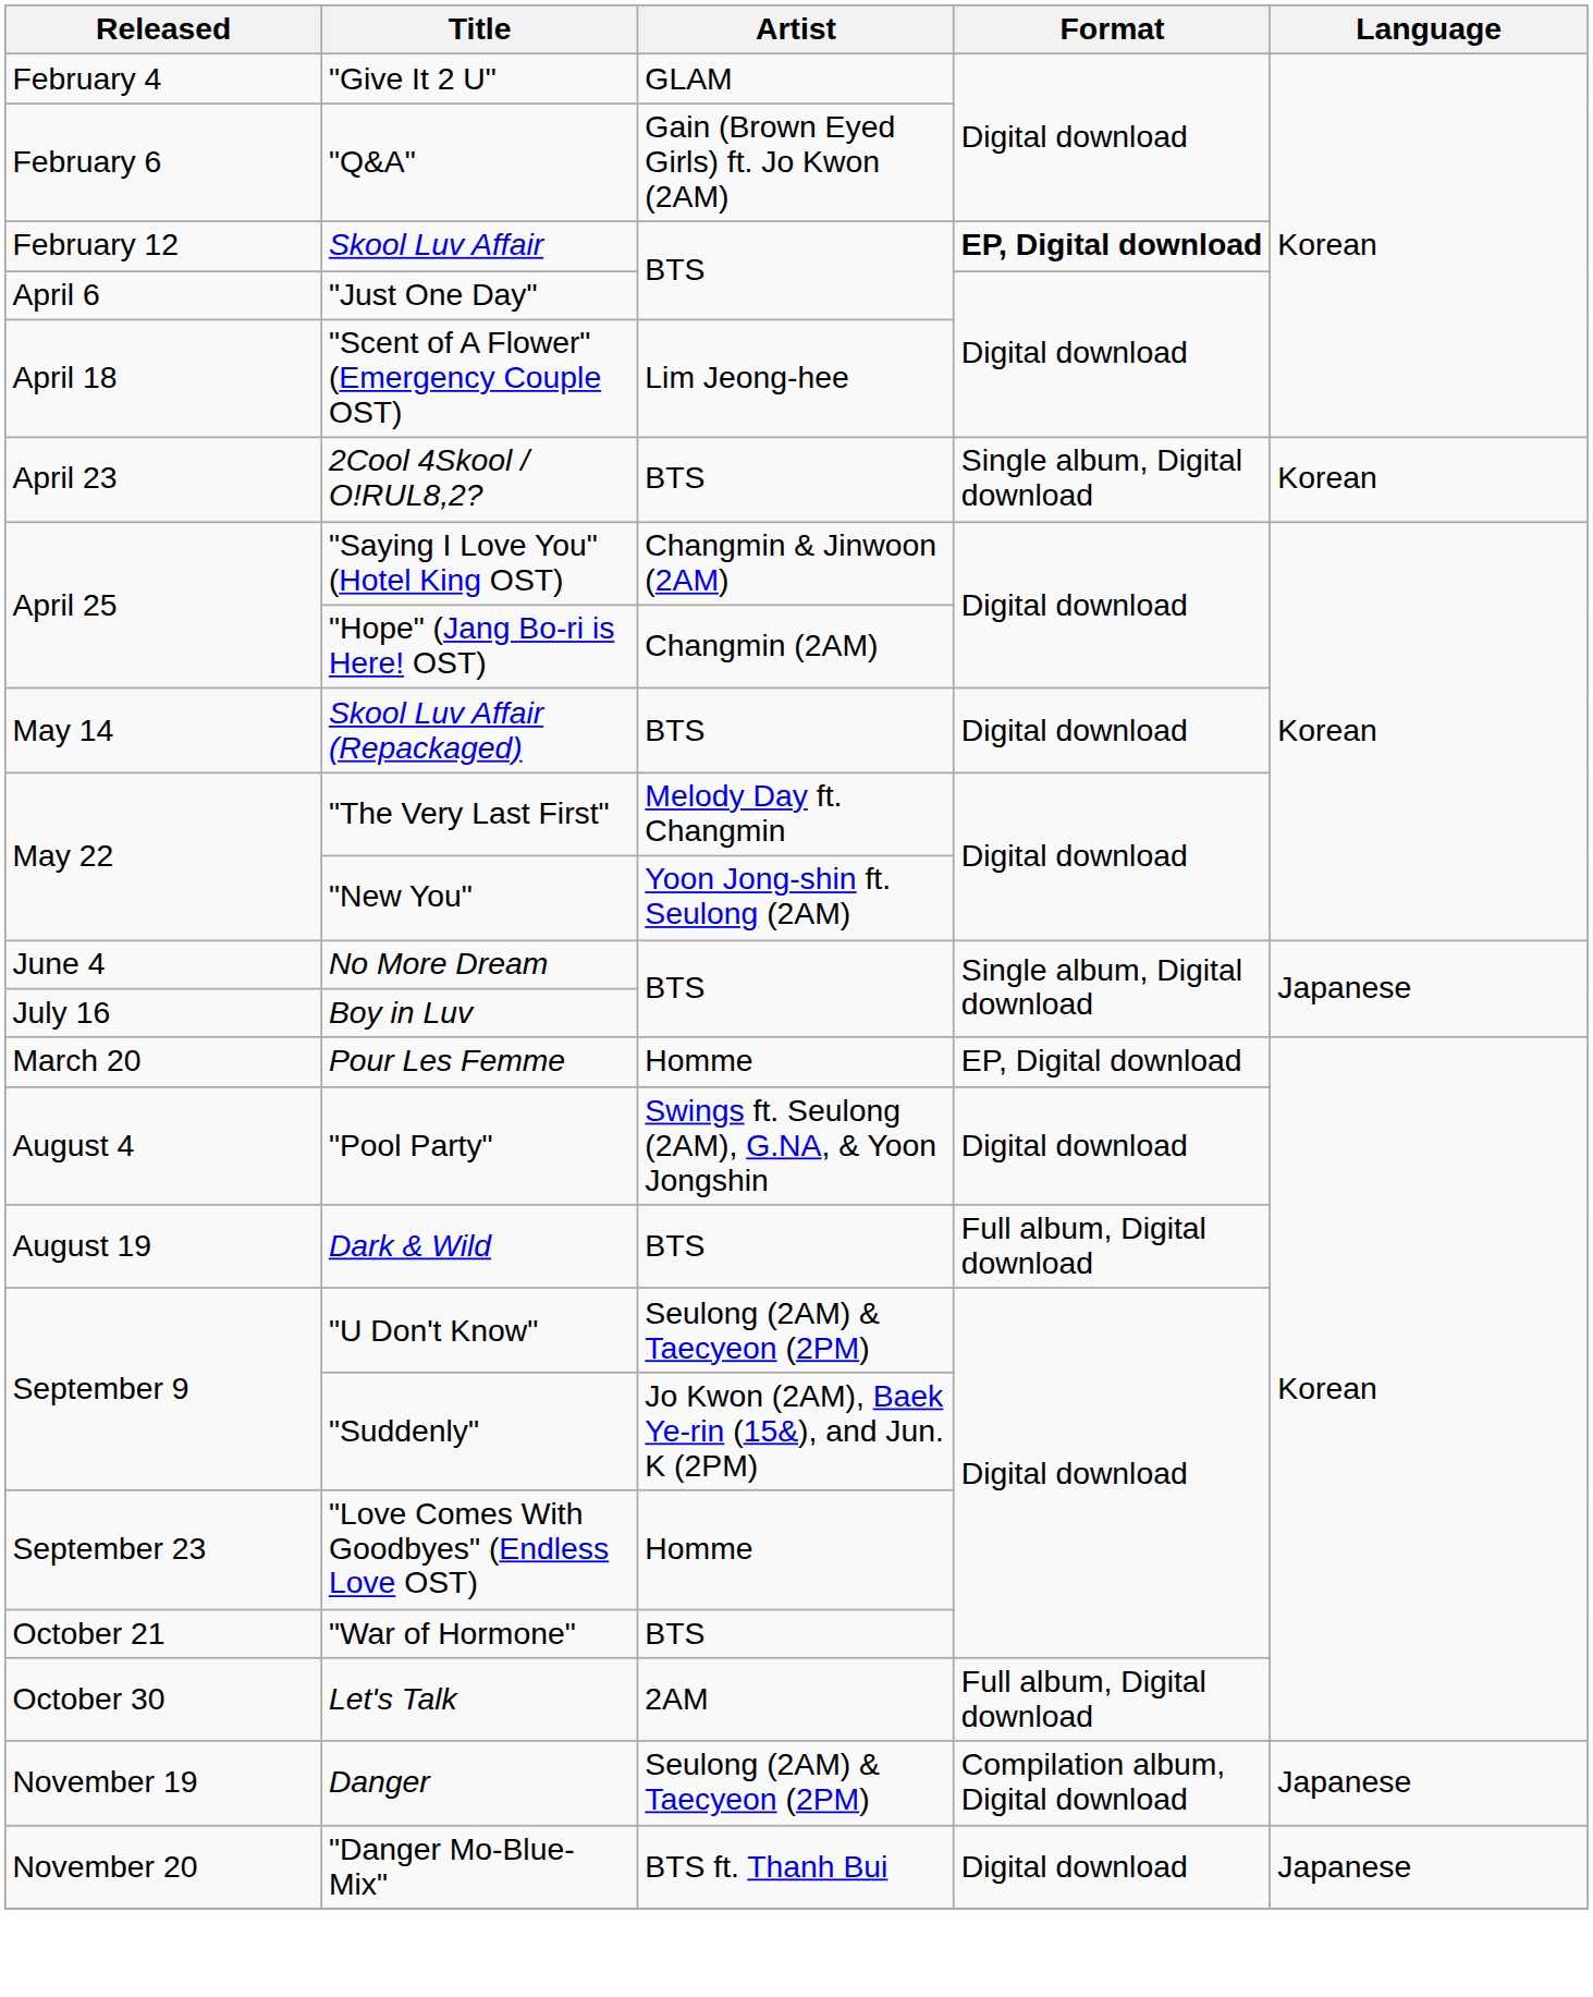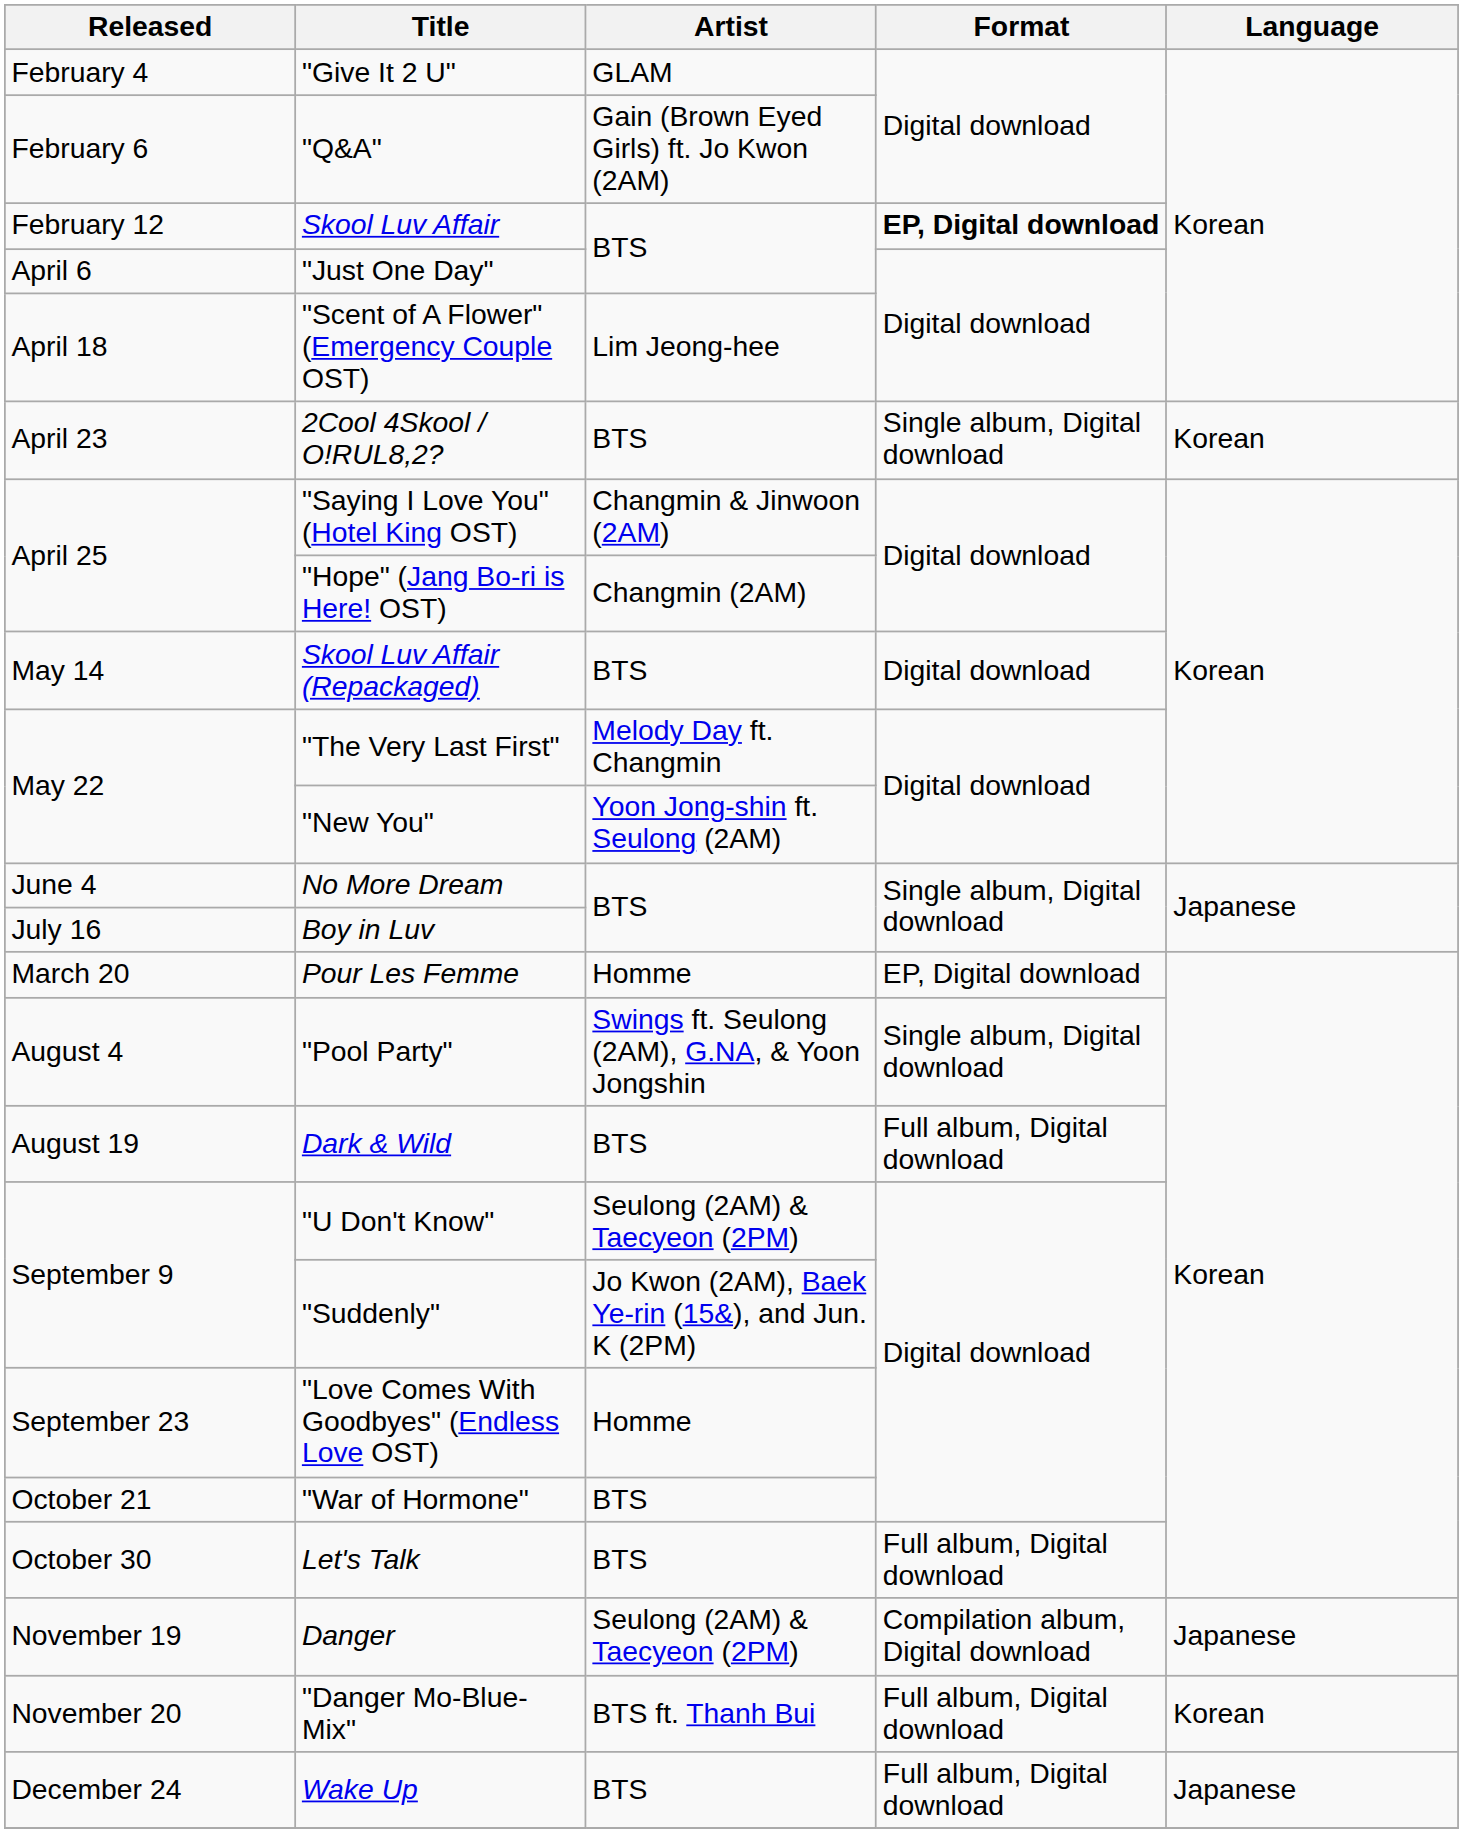 <table class="wikitable sortable" align="left center" style="width:65%;">
 <tr>
 <th style="width:20%;">Released</th>
 <th style="width:20%;">Title</th>
 <th style="width:20%;">Artist</th>
 <th style="width:20%;">Format</th>
 <th style="width:20%;">Language</th>
 </tr>
 <tr>
 <td>February 4</td>
 <td>"Give It 2 U"</td>
 <td>GLAM</td>
 <td rowspan="2">Digital download</td>
 <td rowspan="5">Korean</td>
 </tr>
 <tr>
 <td>February 6</td>
 <td>"Q&A"</td>
 <td>Gain (Brown Eyed Girls) ft. Jo Kwon (2AM)</td>
 </tr>
 <tr>
 <td>February 12</td>
 <td><em><a href='#'>Skool Luv Affair</a></em></td>
 <td rowspan="2">BTS</td>
 <td><strong>EP, Digital download</strong></td>
 </tr>
 <tr>
 <td>April 6</td>
 <td>"Just One Day"</td>
 <td rowspan="2">Digital download</td>
 </tr>
 <tr>
 <td>April 18</td>
 <td>"Scent of A Flower" (<a href='#'>Emergency Couple</a> OST)</td>
 <td>Lim Jeong-hee</td>
 </tr>
 <tr>
 <td>April 23</td>
 <td><em>2Cool 4Skool / O!RUL8,2?</em></td>
 <td>BTS</td>
 <td>Single album, Digital download</td>
 <td>Korean</td>
 </tr>
 <tr>
 <td rowspan="2">April 25</td>
 <td>"Saying I Love You" (<a href='#'>Hotel King</a> OST)</td>
 <td>Changmin & Jinwoon (<a href='#'>2AM</a>)</td>
 <td rowspan="2">Digital download</td>
 <td rowspan="5">Korean</td>
 </tr>
 <tr>
 <td>"Hope" (<a href='#'>Jang Bo-ri is Here!</a> OST)</td>
 <td>Changmin (2AM)</td>
 </tr>
 <tr>
 <td>May 14</td>
 <td><em><a href='#'>Skool Luv Affair (Repackaged)</a></em></td>
 <td rowspan="1">BTS</td>
 <td>Digital download</td>
 </tr>
 <tr>
 <td rowspan="2">May 22</td>
 <td>"The Very Last First"</td>
 <td><a href='#'>Melody Day</a> ft. Changmin</td>
 <td rowspan="2">Digital download</td>
 </tr>
 <tr>
 <td>"New You"</td>
 <td><a href='#'>Yoon Jong-shin</a> ft. <a href='#'>Seulong</a> (2AM)</td>
 </tr>
 <tr>
 <td>June 4</td>
 <td><em>No More Dream</em> </td>
 <td rowspan="2">BTS</td>
 <td rowspan="2">Single album, Digital download</td>
 <td rowspan="2">Japanese</td>
 </tr>
 <tr>
 <td>July 16</td>
 <td><em>Boy in Luv</em> </td>
 </tr>
 <tr>
 <td>March 20</td>
 <td><em>Pour Les Femme</em></td>
 <td>Homme</td>
 <td>EP, Digital download</td>
 <td rowspan="8">Korean</td>
 </tr>
 <tr>
 <td>August 4</td>
 <td>"Pool Party"</td>
 <td><a href='#'>Swings</a> ft. Seulong (2AM), <a href='#'>G.NA</a>, & Yoon Jongshin</td>
-<td>Digital download</td>
+<td>Single album, Digital download</td>
 </tr>
 <tr>
 <td>August 19</td>
 <td><em><a href='#'>Dark & Wild</a></em></td>
 <td>BTS</td>
 <td>Full album, Digital download</td>
 </tr>
 <tr>
 <td rowspan="2">September 9</td>
 <td>"U Don't Know"</td>
 <td>Seulong (2AM) & <a href='#'>Taecyeon</a> (<a href='#'>2PM</a>)</td>
 <td rowspan="4">Digital download</td>
 </tr>
 <tr>
 <td>"Suddenly"</td>
 <td>Jo Kwon (2AM), <a href='#'>Baek Ye-rin</a> (<a href='#'>15&</a>), and Jun. K (2PM)</td>
 </tr>
 <tr>
 <td>September 23</td>
 <td>"Love Comes With Goodbyes" (<a href='#'>Endless Love</a> OST)</td>
 <td>Homme</td>
 </tr>
 <tr>
 <td>October 21</td>
 <td>"War of Hormone"</td>
 <td>BTS</td>
 </tr>
 <tr>
 <td>October 30</td>
 <td><em>Let's Talk</em></td>
-<td>2AM</td>
+<td>BTS</td>
 <td>Full album, Digital download</td>
 </tr>
 <tr>
 <td>November 19</td>
 <td><em>Danger</em> </td>
 <td>Seulong (2AM) & <a href='#'>Taecyeon</a> (<a href='#'>2PM</a>)</td>
 <td>Compilation album, Digital download</td>
 <td>Japanese</td>
 </tr>
 <tr>
 <td>November 20</td>
 <td>"Danger Mo-Blue-Mix"</td>
 <td rowspan="1">BTS ft. <a href='#'>Thanh Bui</a></td>
-<td>Digital download</td>
+<td>Full album, Digital download</td>
+<td>Korean</td>
+</tr>
+<tr>
+<td>December 24</td>
+<td><em><a href='#'>Wake Up</a></em></td>
+<td rowspan="1">BTS</td>
+<td>Full album, Digital download</td>
 <td>Japanese</td>
 </tr>
 <tr>
 </tr>
 </table>
